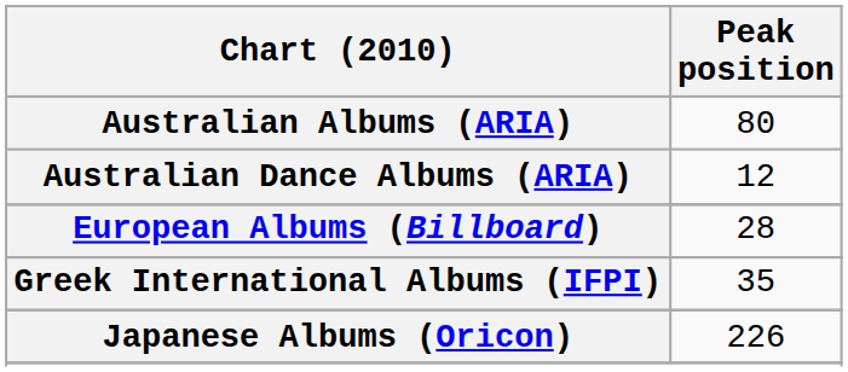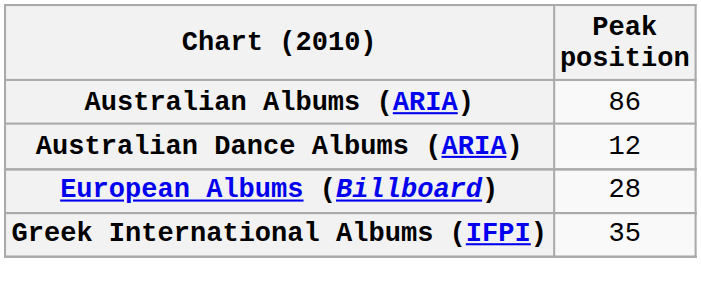 <table class="wikitable sortable plainrowheaders" style="text-align:center">
 <tr>
 <th scope="col">Chart (2010)</th>
 <th scope="col">Peak<br>position</th>
 </tr>
 <tr>
 <th scope="row">Australian Albums (<a href='#'>ARIA</a>)</th>
-<td>80</td>
+<td>86</td>
 </tr>
 <tr>
 <th scope="row">Australian Dance Albums (<a href='#'>ARIA</a>)</th>
 <td>12</td>
 </tr>
 <tr>
 </tr>
 <tr>
 </tr>
 <tr>
 </tr>
 <tr>
 </tr>
 <tr>
 <th scope="row"><a href='#'>European Albums</a> (<em><a href='#'>Billboard</a></em>)</th>
 <td>28</td>
 </tr>
 <tr>
 </tr>
 <tr>
 </tr>
 <tr>
 <th scope="row">Greek International Albums (<a href='#'>IFPI</a>)</th>
 <td>35</td>
 </tr>
 <tr>
 </tr>
 <tr>
 </tr>
 <tr>
-<th scope="row">Japanese Albums (<a href='#'>Oricon</a>)</th>
-<td>226</td>
-</tr>
-<tr>
 </tr>
 <tr>
 </tr>
 <tr>
 </tr>
 <tr>
 </tr>
 <tr>
 </tr>
 <tr>
 </tr>
 <tr>
 </tr>
 <tr>
 </tr>
 <tr>
 </tr>
 </table>
